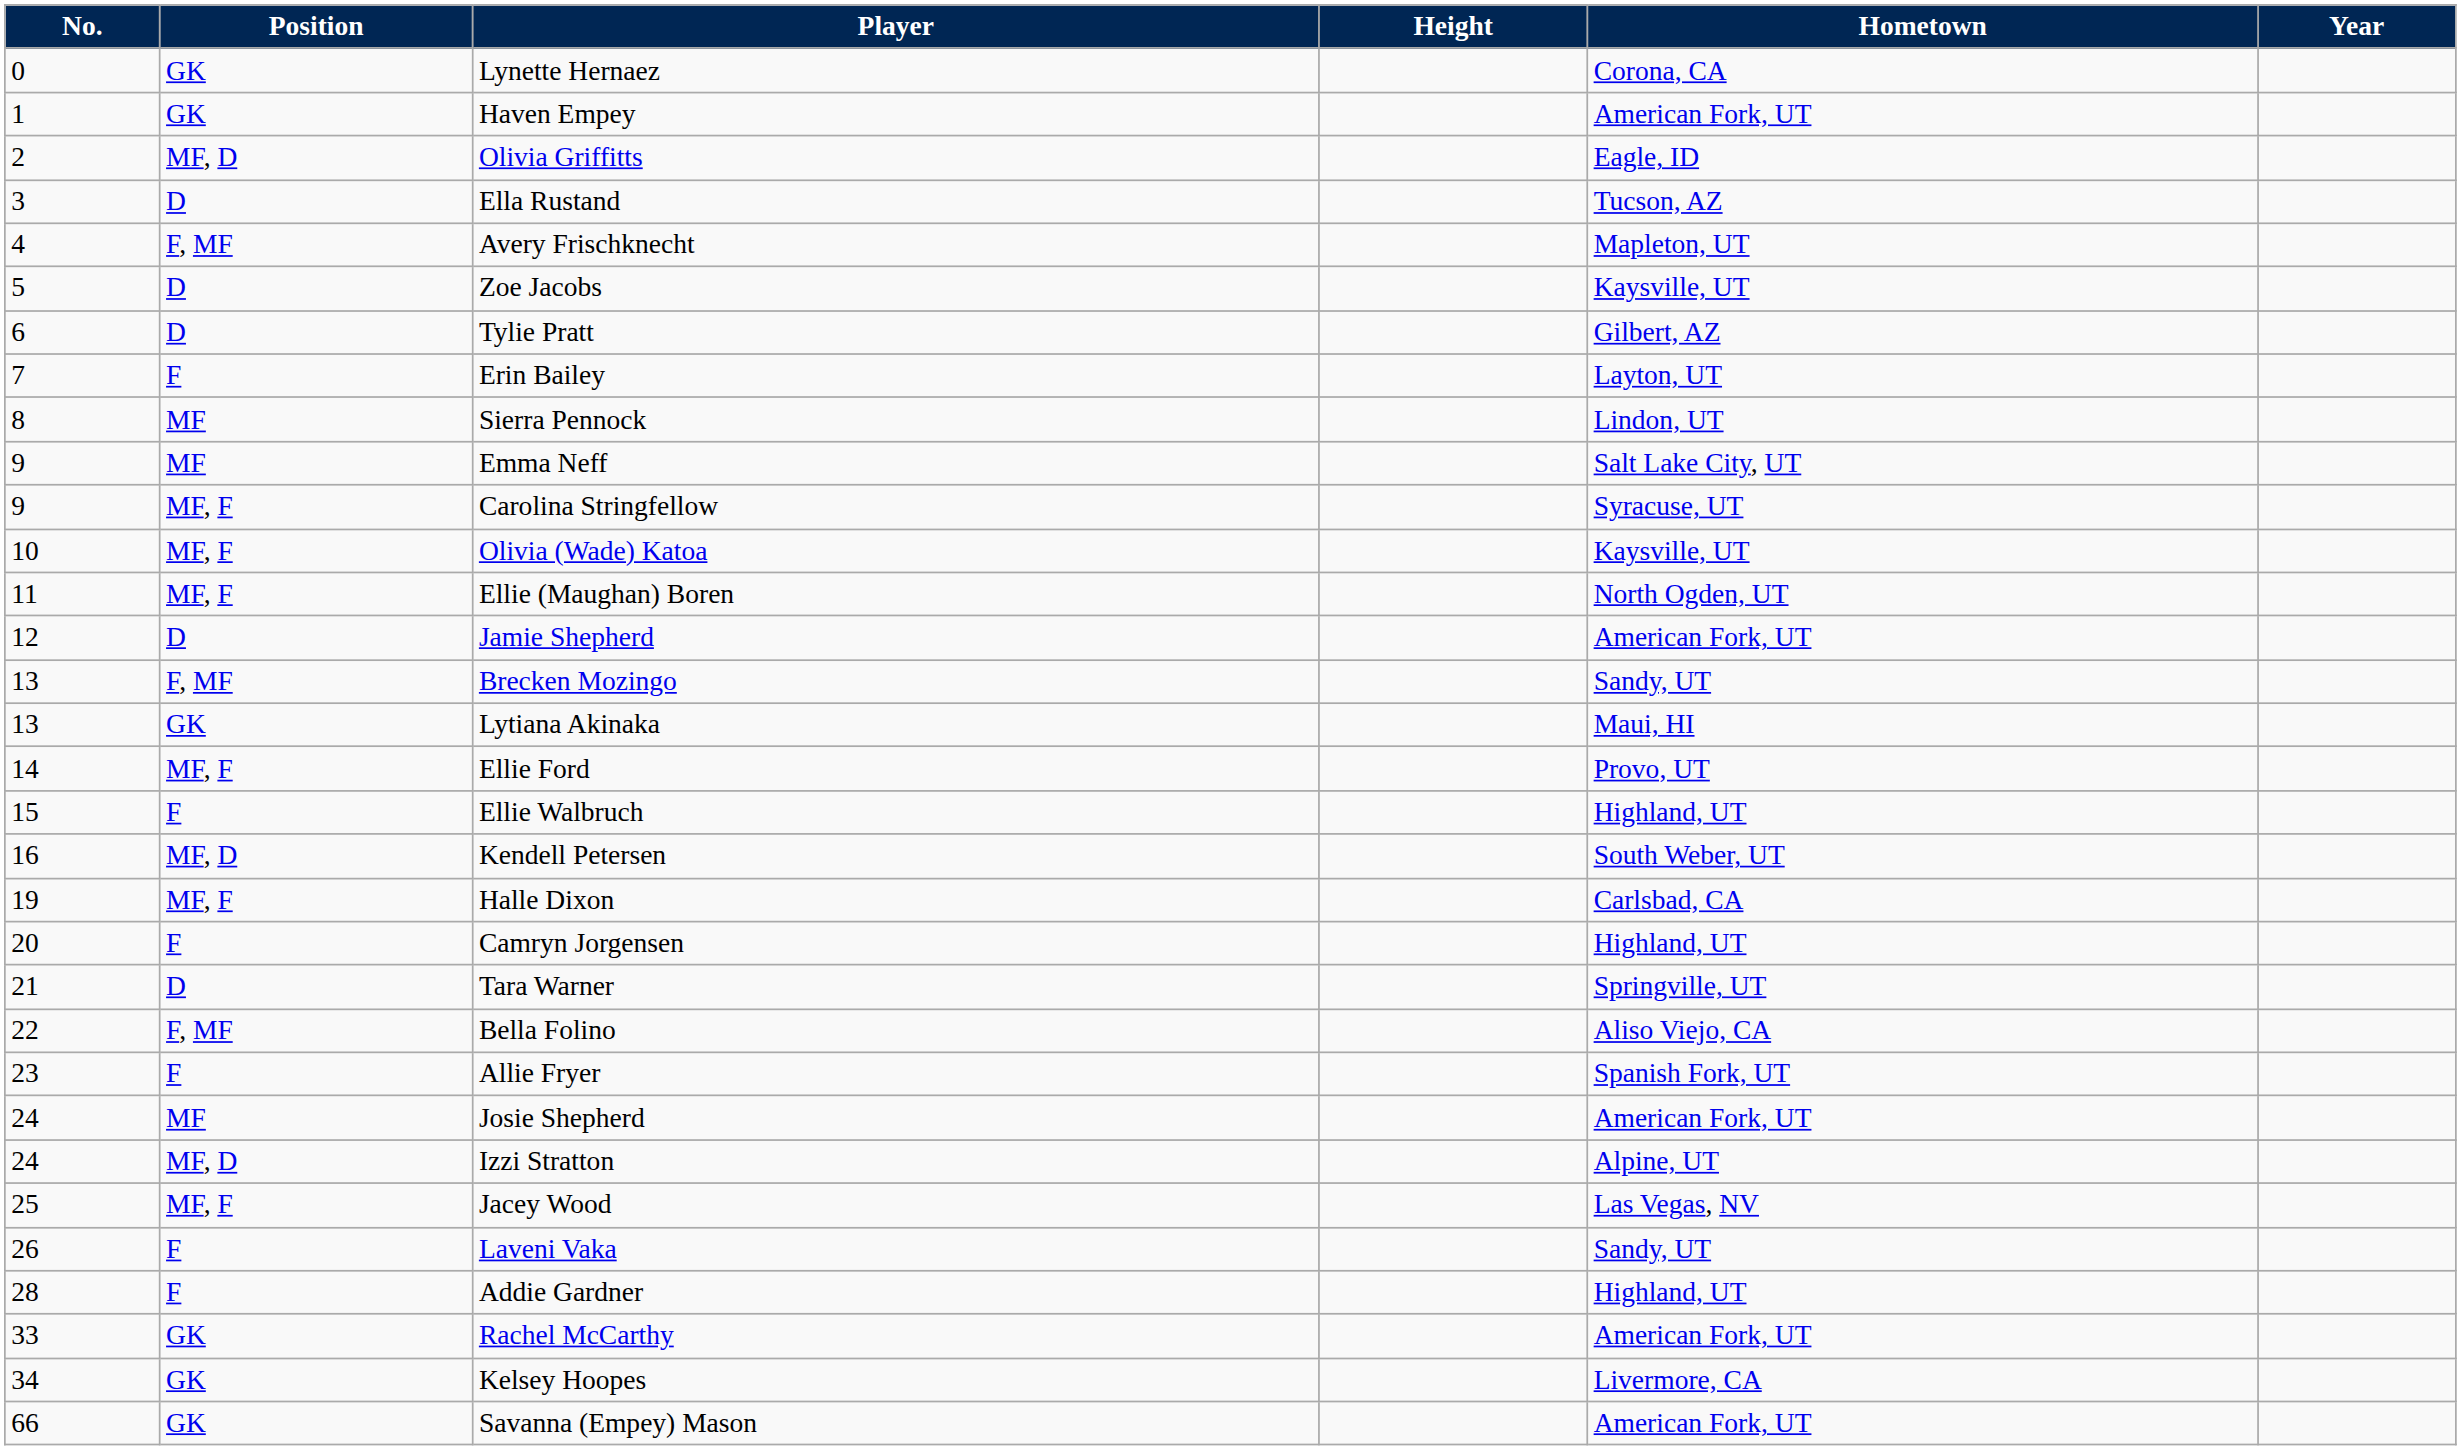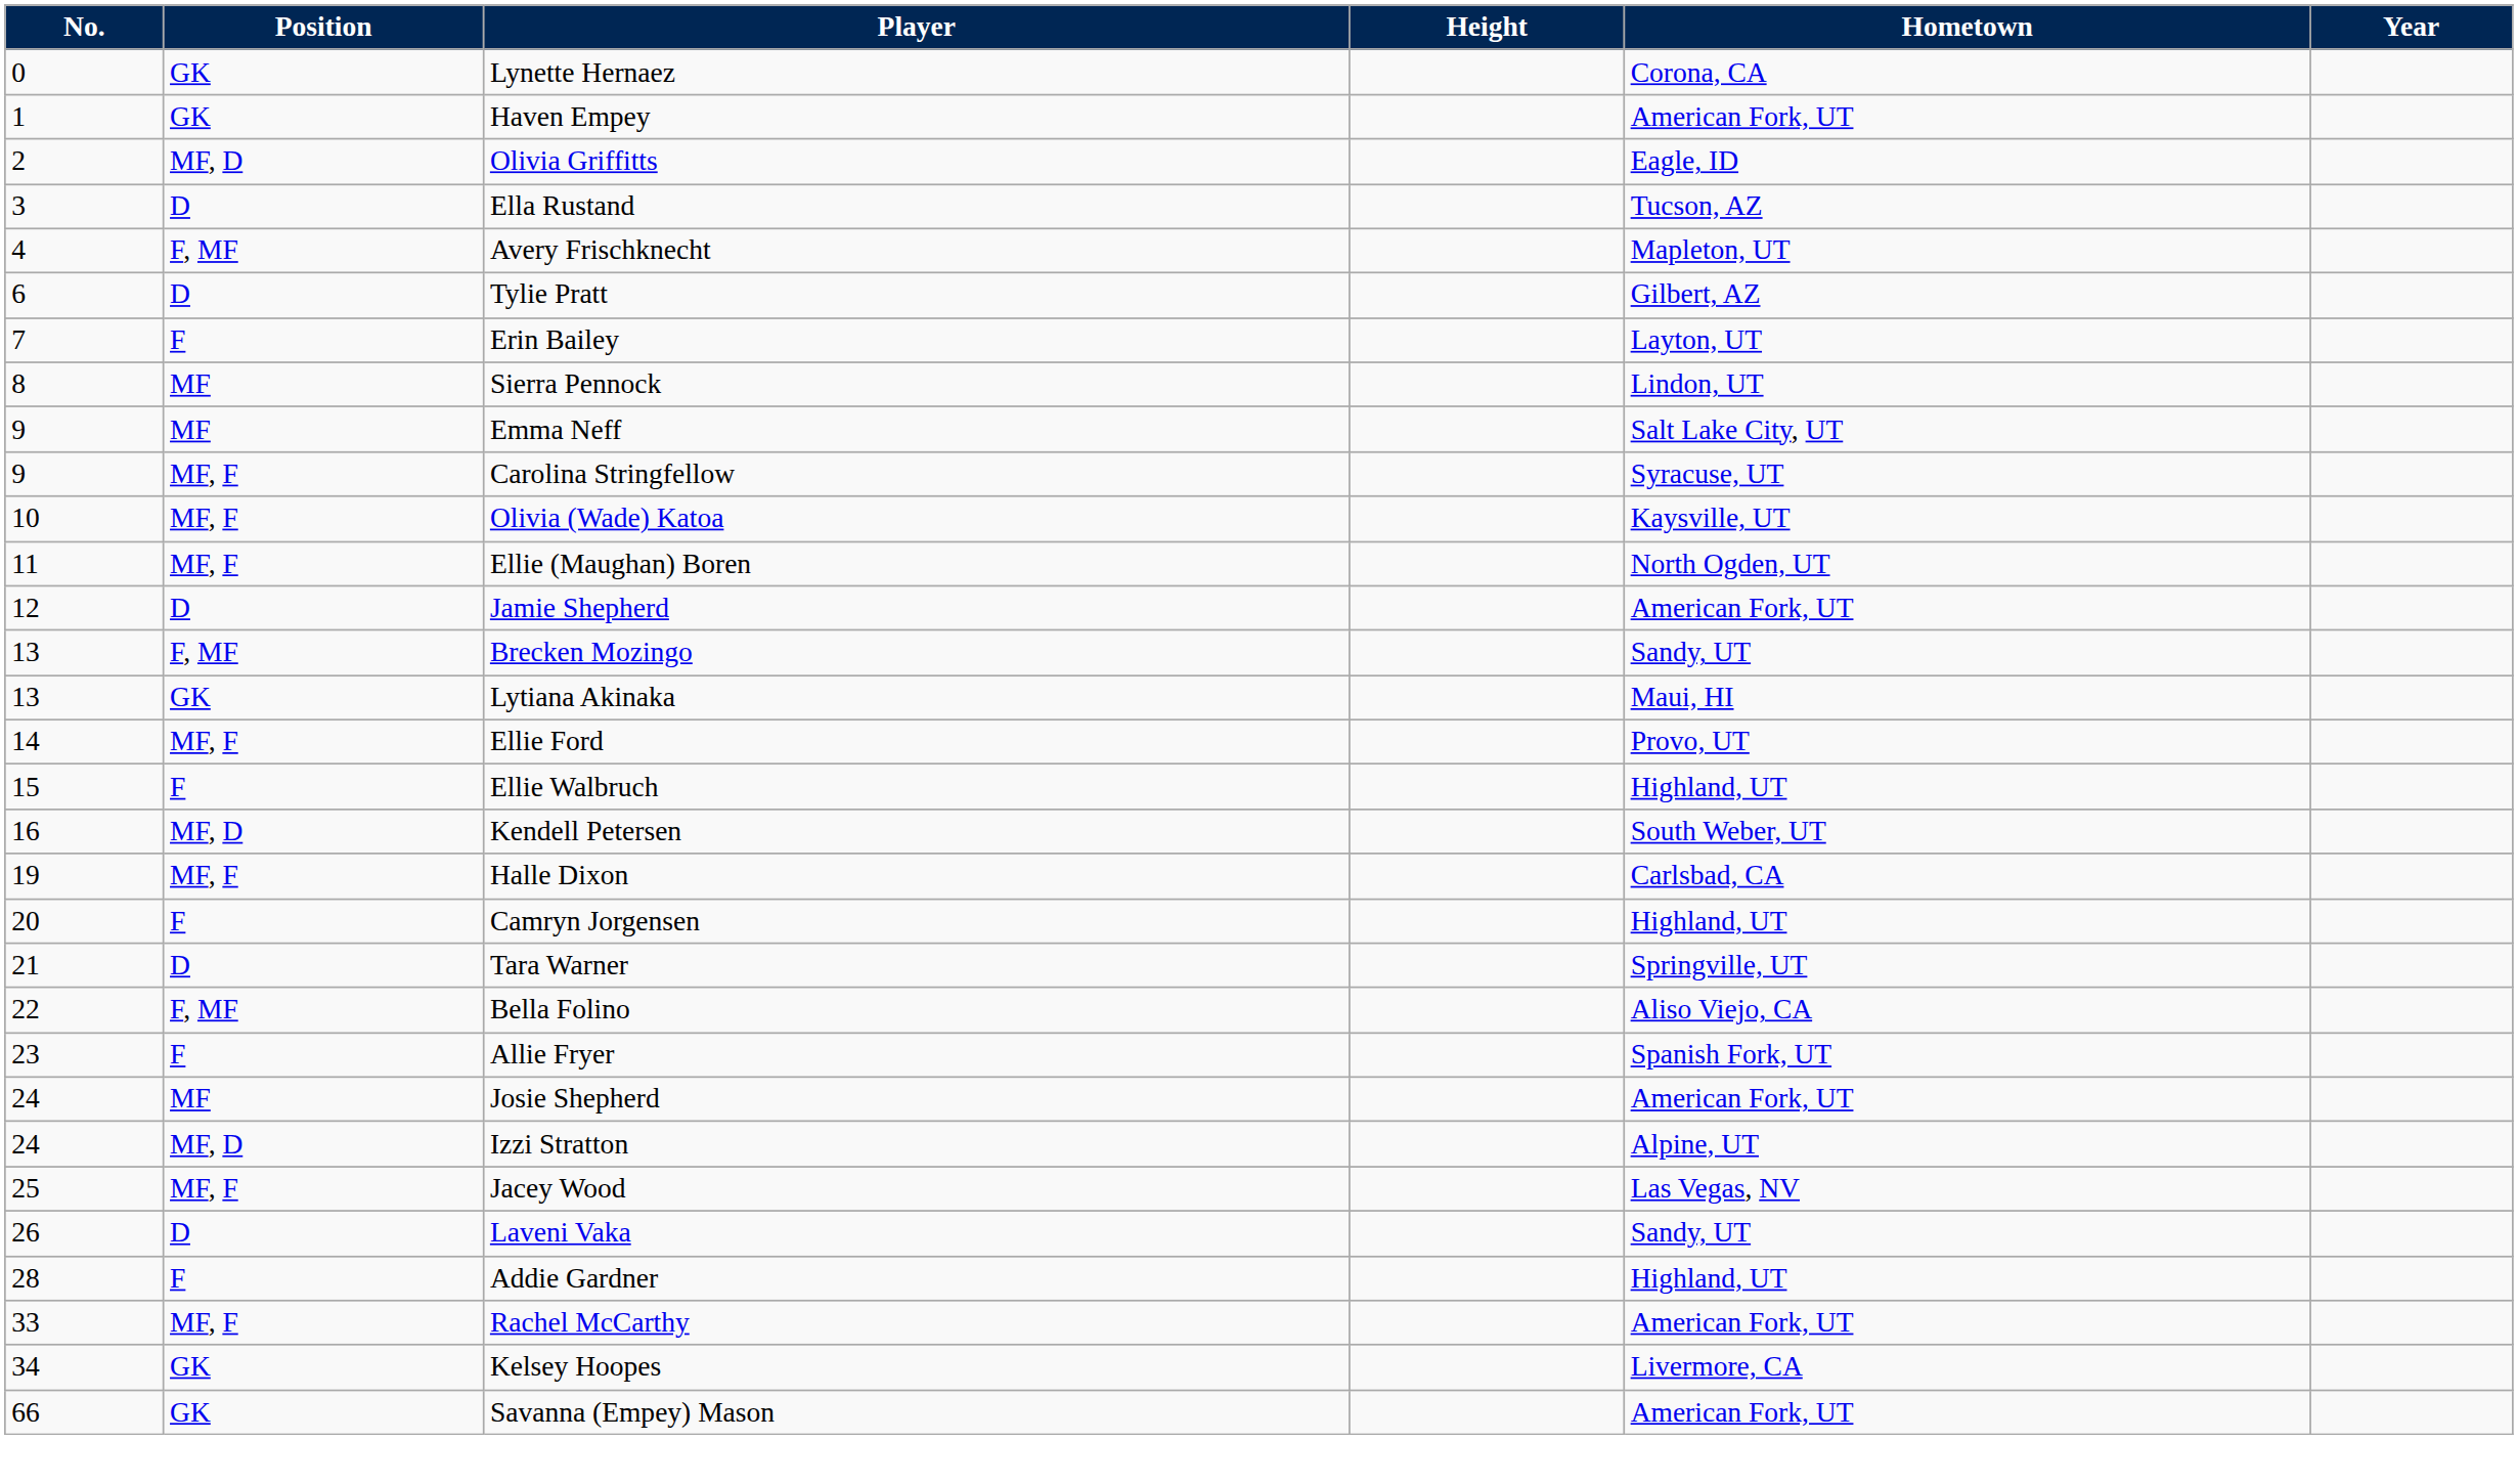 <table class="wikitable sortable" style="width:90%">
 <tr>
 <th style="background:#002654; color:white;" scope="col">No.</th>
 <th style="background:#002654; color:white;" scope="col">Position</th>
 <th style="background:#002654; color:white;" scope="col">Player</th>
 <th style="background:#002654; color:white;" scope="col">Height</th>
 <th style="background:#002654; color:white;" scope="col">Hometown</th>
 <th style="background:#002654; color:white;" scope="col">Year</th>
 </tr>
 <tr>
 <td>0</td>
 <td><a href='#'>GK</a></td>
 <td>Lynette Hernaez</td>
 <td></td>
 <td><a href='#'>Corona, CA</a></td>
 <td></td>
 </tr>
 <tr>
 <td>1</td>
 <td><a href='#'>GK</a></td>
 <td>Haven Empey</td>
 <td></td>
 <td><a href='#'>American Fork, UT</a></td>
 <td></td>
 </tr>
 <tr>
 <td>2</td>
 <td><a href='#'>MF</a>, <a href='#'>D</a></td>
 <td><a href='#'>Olivia Griffitts</a></td>
 <td></td>
 <td><a href='#'>Eagle, ID</a></td>
 <td></td>
 </tr>
 <tr>
 <td>3</td>
 <td><a href='#'>D</a></td>
 <td>Ella Rustand</td>
 <td></td>
 <td><a href='#'>Tucson, AZ</a></td>
 <td></td>
 </tr>
 <tr>
 <td>4</td>
 <td><a href='#'>F</a>, <a href='#'>MF</a></td>
 <td>Avery Frischknecht</td>
 <td></td>
 <td><a href='#'>Mapleton, UT</a></td>
-<td></td>
-</tr>
-<tr>
-<td>5</td>
-<td><a href='#'>D</a></td>
-<td>Zoe Jacobs</td>
-<td></td>
-<td><a href='#'>Kaysville, UT</a></td>
 <td></td>
 </tr>
 <tr>
 <td>6</td>
 <td><a href='#'>D</a></td>
 <td>Tylie Pratt</td>
 <td></td>
 <td><a href='#'>Gilbert, AZ</a></td>
 <td></td>
 </tr>
 <tr>
 <td>7</td>
 <td><a href='#'>F</a></td>
 <td>Erin Bailey</td>
 <td></td>
 <td><a href='#'>Layton, UT</a></td>
 <td></td>
 </tr>
 <tr>
 <td>8</td>
 <td><a href='#'>MF</a></td>
 <td>Sierra Pennock</td>
 <td></td>
 <td><a href='#'>Lindon, UT</a></td>
 <td></td>
 </tr>
 <tr>
 <td>9</td>
 <td><a href='#'>MF</a></td>
 <td>Emma Neff</td>
 <td></td>
 <td><a href='#'>Salt Lake City</a>, <a href='#'>UT</a></td>
 <td></td>
 </tr>
 <tr>
 <td>9</td>
 <td><a href='#'>MF</a>, <a href='#'>F</a></td>
 <td>Carolina Stringfellow</td>
 <td></td>
 <td><a href='#'>Syracuse, UT</a></td>
 <td></td>
 </tr>
 <tr>
 <td>10</td>
 <td><a href='#'>MF</a>, <a href='#'>F</a></td>
 <td><a href='#'>Olivia (Wade) Katoa</a></td>
 <td></td>
 <td><a href='#'>Kaysville, UT</a></td>
 <td></td>
 </tr>
 <tr>
 <td>11</td>
 <td><a href='#'>MF</a>, <a href='#'>F</a></td>
 <td>Ellie (Maughan) Boren</td>
 <td></td>
 <td><a href='#'>North Ogden, UT</a></td>
 <td></td>
 </tr>
 <tr>
 <td>12</td>
 <td><a href='#'>D</a></td>
 <td><a href='#'>Jamie Shepherd</a></td>
 <td></td>
 <td><a href='#'>American Fork, UT</a></td>
 <td></td>
 </tr>
 <tr>
 <td>13</td>
 <td><a href='#'>F</a>, <a href='#'>MF</a></td>
 <td><a href='#'>Brecken Mozingo</a></td>
 <td></td>
 <td><a href='#'>Sandy, UT</a></td>
 <td></td>
 </tr>
 <tr>
 <td>13</td>
 <td><a href='#'>GK</a></td>
 <td>Lytiana Akinaka</td>
 <td></td>
 <td><a href='#'>Maui, HI</a></td>
 <td></td>
 </tr>
 <tr>
 <td>14</td>
 <td><a href='#'>MF</a>, <a href='#'>F</a></td>
 <td>Ellie Ford</td>
 <td></td>
 <td><a href='#'>Provo, UT</a></td>
 <td></td>
 </tr>
 <tr>
 <td>15</td>
 <td><a href='#'>F</a></td>
 <td>Ellie Walbruch</td>
 <td></td>
 <td><a href='#'>Highland, UT</a></td>
 <td></td>
 </tr>
 <tr>
 <td>16</td>
 <td><a href='#'>MF</a>, <a href='#'>D</a></td>
 <td>Kendell Petersen</td>
 <td></td>
 <td><a href='#'>South Weber, UT</a></td>
 <td></td>
 </tr>
 <tr>
 <td>19</td>
 <td><a href='#'>MF</a>, <a href='#'>F</a></td>
 <td>Halle Dixon</td>
 <td></td>
 <td><a href='#'>Carlsbad, CA</a></td>
 <td></td>
 </tr>
 <tr>
 <td>20</td>
 <td><a href='#'>F</a></td>
 <td>Camryn Jorgensen</td>
 <td></td>
 <td><a href='#'>Highland, UT</a></td>
 <td></td>
 </tr>
 <tr>
 <td>21</td>
 <td><a href='#'>D</a></td>
 <td>Tara Warner</td>
 <td></td>
 <td><a href='#'>Springville, UT</a></td>
 <td></td>
 </tr>
 <tr>
 <td>22</td>
 <td><a href='#'>F</a>, <a href='#'>MF</a></td>
 <td>Bella Folino</td>
 <td></td>
 <td><a href='#'>Aliso Viejo, CA</a></td>
 <td></td>
 </tr>
 <tr>
 <td>23</td>
 <td><a href='#'>F</a></td>
 <td>Allie Fryer</td>
 <td></td>
 <td><a href='#'>Spanish Fork, UT</a></td>
 <td></td>
 </tr>
 <tr>
 <td>24</td>
 <td><a href='#'>MF</a></td>
 <td>Josie Shepherd</td>
 <td></td>
 <td><a href='#'>American Fork, UT</a></td>
 <td></td>
 </tr>
 <tr>
 <td>24</td>
 <td><a href='#'>MF</a>, <a href='#'>D</a></td>
 <td>Izzi Stratton</td>
 <td></td>
 <td><a href='#'>Alpine, UT</a></td>
 <td></td>
 </tr>
 <tr>
 <td>25</td>
 <td><a href='#'>MF</a>, <a href='#'>F</a></td>
 <td>Jacey Wood</td>
 <td></td>
 <td><a href='#'>Las Vegas</a>, <a href='#'>NV</a></td>
 <td></td>
 </tr>
 <tr>
 <td>26</td>
-<td><a href='#'>F</a></td>
+<td><a href='#'>D</a></td>
 <td><a href='#'>Laveni Vaka</a></td>
 <td></td>
 <td><a href='#'>Sandy, UT</a></td>
 <td></td>
 </tr>
 <tr>
 <td>28</td>
 <td><a href='#'>F</a></td>
 <td>Addie Gardner</td>
 <td></td>
 <td><a href='#'>Highland, UT</a></td>
 <td></td>
 </tr>
 <tr>
 <td>33</td>
-<td><a href='#'>GK</a></td>
+<td><a href='#'>MF</a>, <a href='#'>F</a></td>
 <td><a href='#'>Rachel McCarthy</a></td>
 <td></td>
 <td><a href='#'>American Fork, UT</a></td>
 <td></td>
 </tr>
 <tr>
 <td>34</td>
 <td><a href='#'>GK</a></td>
 <td>Kelsey Hoopes</td>
 <td></td>
 <td><a href='#'>Livermore, CA</a></td>
 <td></td>
 </tr>
 <tr>
 <td>66</td>
 <td><a href='#'>GK</a></td>
 <td>Savanna (Empey) Mason</td>
 <td></td>
 <td><a href='#'>American Fork, UT</a></td>
 <td></td>
 </tr>
 </table>
